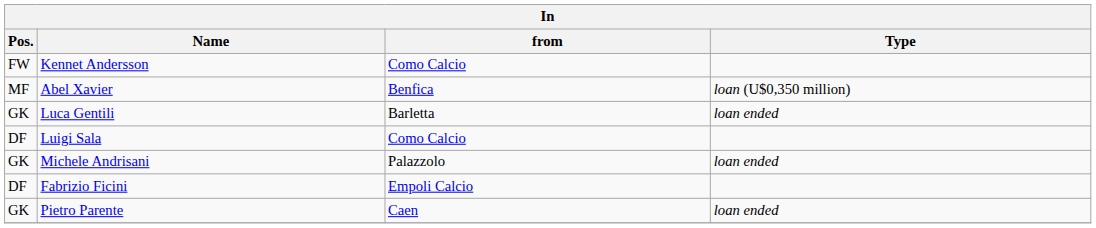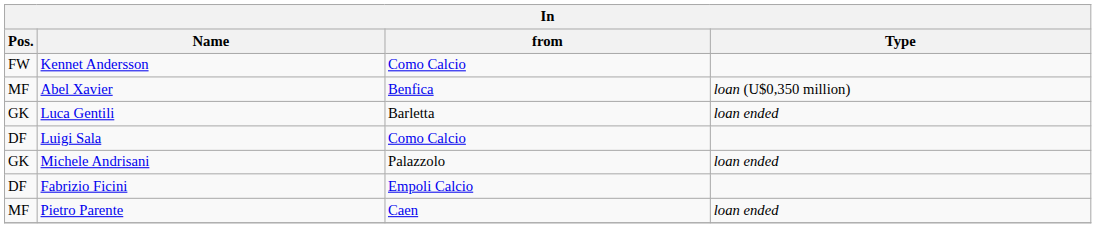 <table class="wikitable" style="font-size:90%;">
 <tr>
 <th colspan="4">In</th>
 </tr>
 <tr>
 <th width=3%>Pos.</th>
 <th width=32%>Name</th>
 <th width=30%>from</th>
 <th width=35%>Type</th>
 </tr>
 <tr>
 <td>FW</td>
 <td><a href='#'>Kennet Andersson</a></td>
 <td><a href='#'>Como Calcio</a></td>
 <td></td>
 </tr>
 <tr>
 <td>MF</td>
 <td><a href='#'>Abel Xavier</a></td>
 <td><a href='#'>Benfica</a></td>
 <td><em>loan</em> (U$0,350 million)</td>
 </tr>
 <tr>
 <td>GK</td>
 <td><a href='#'>Luca Gentili</a></td>
 <td>Barletta</td>
 <td><em>loan ended</em></td>
 </tr>
 <tr>
 <td>DF</td>
 <td><a href='#'>Luigi Sala</a></td>
 <td><a href='#'>Como Calcio</a></td>
 <td></td>
 </tr>
 <tr>
 <td>GK</td>
 <td><a href='#'>Michele Andrisani</a></td>
 <td>Palazzolo</td>
 <td><em>loan ended</em></td>
 </tr>
 <tr>
 <td>DF</td>
 <td><a href='#'>Fabrizio Ficini</a></td>
 <td><a href='#'>Empoli Calcio</a></td>
 <td></td>
 </tr>
 <tr>
-<td>GK</td>
+<td>MF</td>
 <td><a href='#'>Pietro Parente</a></td>
 <td><a href='#'>Caen</a></td>
 <td><em>loan ended</em></td>
 </tr>
 <tr>
 </tr>
 </table>
